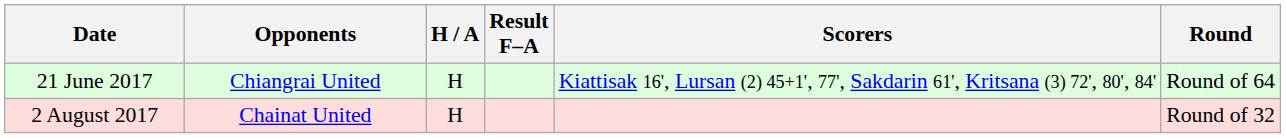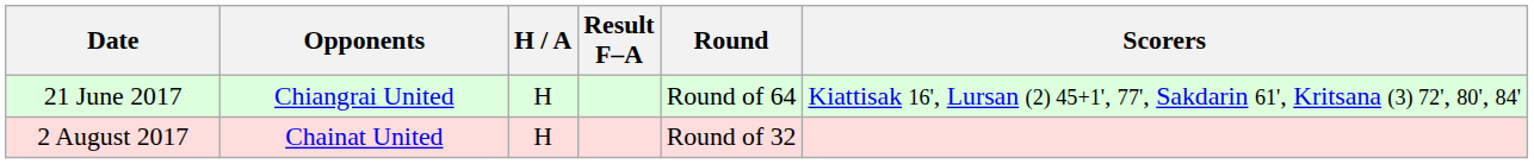 <table class="wikitable" style="text-align:center">
 <tr>
 <th width="125">Date</th>
 <th width="170">Opponents</th>
 <th nowrap>H / A</th>
 <th>Result<br>F–A</th>
+<th>Round</th>
 <th>Scorers</th>
-<th>Round</th>
 </tr>
 <tr bgcolor="#ddffdd">
 <td>21 June 2017</td>
 <td><a href='#'>Chiangrai United</a></td>
 <td>H</td>
 <td></td>
+<td nowrap>Round of 64</td>
 <td nowrap><a href='#'>Kiattisak</a> <small>16'</small>, <a href='#'>Lursan</a> <small>(2) 45+1'</small>, <small>77'</small>, <a href='#'>Sakdarin</a> <small>61'</small>, <a href='#'>Kritsana</a> <small>(3) 72'</small>, <small>80'</small>, <small>84'</small></td>
-<td nowrap>Round of 64</td>
 </tr>
 <tr bgcolor="#ffdddd">
 <td>2 August 2017</td>
 <td><a href='#'>Chainat United</a></td>
 <td>H</td>
 <td> </td>
+<td nowrap>Round of 32</td>
 <td></td>
-<td nowrap>Round of 32</td>
 </tr>
 </table>
